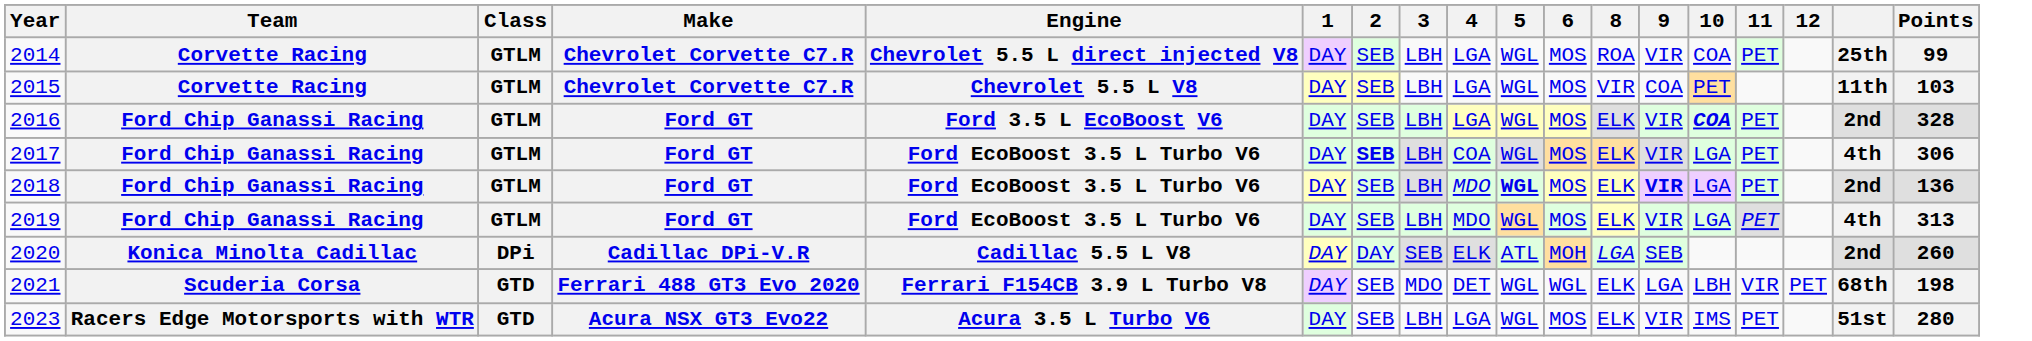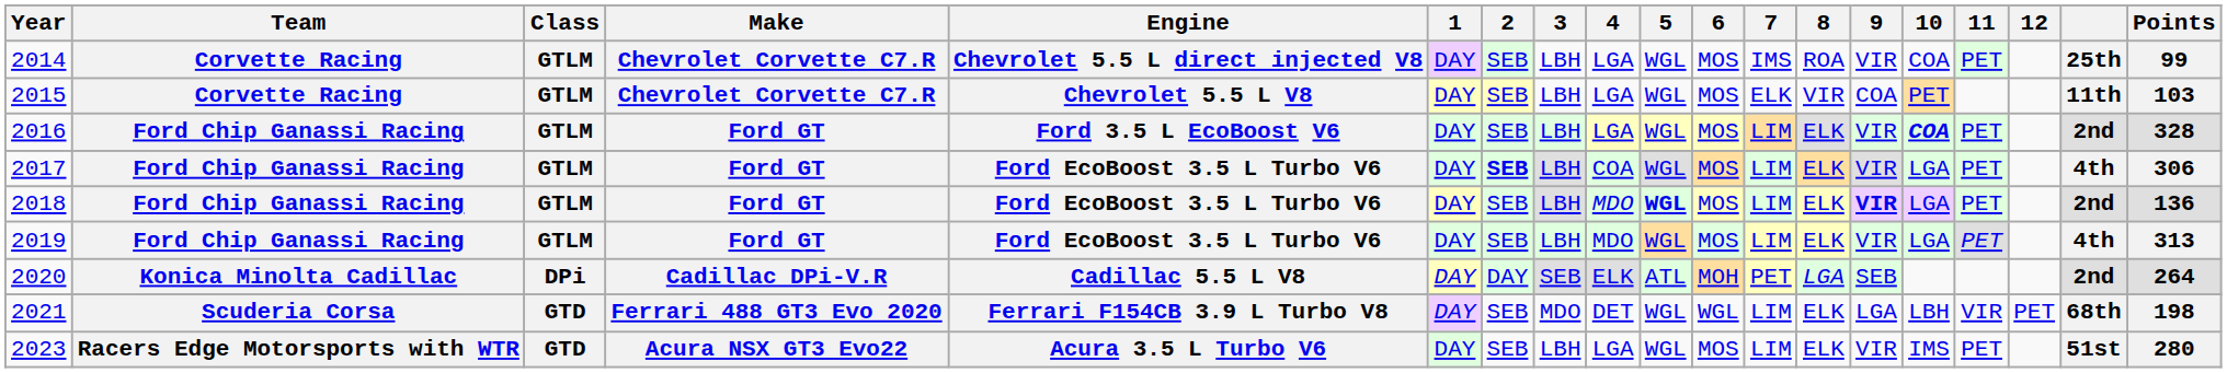 <table class="wikitable" style="text-align:center; font-size:85%">
 <tr>
 <th>Year</th>
 <th>Team</th>
 <th>Class</th>
 <th>Make</th>
 <th>Engine</th>
 <th>1</th>
 <th>2</th>
 <th>3</th>
 <th>4</th>
 <th>5</th>
 <th>6</th>
+<th>7</th>
 <th>8</th>
 <th>9</th>
 <th>10</th>
 <th>11</th>
 <th>12</th>
 <th></th>
 <th>Points</th>
 </tr>
 <tr>
 <td><a href='#'>2014</a></td>
 <th nowrap><a href='#'>Corvette Racing</a></th>
 <th>GTLM</th>
 <th nowrap><a href='#'>Chevrolet Corvette C7.R</a></th>
 <th nowrap><a href='#'>Chevrolet</a> 5.5 L <a href='#'>direct injected</a> <a href='#'>V8</a></th>
 <td style="background:#efcfff;"><a href='#'>DAY</a><br></td>
 <td style="background:#dfffdf;"><a href='#'>SEB</a><br></td>
 <td><a href='#'>LBH</a></td>
 <td><a href='#'>LGA</a></td>
 <td><a href='#'>WGL</a></td>
 <td><a href='#'>MOS</a></td>
+<td><a href='#'>IMS</a></td>
 <td><a href='#'>ROA</a></td>
 <td><a href='#'>VIR</a></td>
 <td><a href='#'>COA</a></td>
 <td style="background:#dfffdf;"><a href='#'>PET</a><br></td>
 <td></td>
 <th>25th</th>
 <th>99</th>
 </tr>
 <tr>
 <td><a href='#'>2015</a></td>
 <th nowrap><a href='#'>Corvette Racing</a></th>
 <th>GTLM</th>
 <th nowrap><a href='#'>Chevrolet Corvette C7.R</a></th>
 <th nowrap><a href='#'>Chevrolet</a> 5.5 L <a href='#'>V8</a></th>
 <td style="background:#ffffbf;"><a href='#'>DAY</a><br></td>
 <td style="background:#ffffbf;"><a href='#'>SEB</a><br></td>
 <td><a href='#'>LBH</a></td>
 <td><a href='#'>LGA</a></td>
 <td><a href='#'>WGL</a></td>
 <td><a href='#'>MOS</a></td>
+<td><a href='#'>ELK</a></td>
 <td><a href='#'>VIR</a></td>
 <td><a href='#'>COA</a></td>
 <td style="background:#ffdf9f;"><a href='#'>PET</a><br></td>
 <td></td>
 <td></td>
 <th>11th</th>
 <th>103</th>
 </tr>
 <tr>
 <td><a href='#'>2016</a></td>
 <th nowrap><a href='#'>Ford Chip Ganassi Racing</a></th>
 <th>GTLM</th>
 <th nowrap><a href='#'>Ford GT</a></th>
 <th nowrap><a href='#'>Ford</a> 3.5 L <a href='#'>EcoBoost</a> <a href='#'>V6</a></th>
 <td style="background:#dfffdf;"><a href='#'>DAY</a><br></td>
 <td style="background:#dfffdf;"><a href='#'>SEB</a><br></td>
 <td style="background:#dfffdf;"><a href='#'>LBH</a><br></td>
 <td style="background:#ffffbf;"><a href='#'>LGA</a><br></td>
 <td style="background:#ffffbf;"><a href='#'>WGL</a><br></td>
 <td style="background:#ffffbf;"><a href='#'>MOS</a><br></td>
+<td style="background:#ffdf9f;"><a href='#'>LIM</a><br></td>
 <td style="background:#dfdfdf;"><a href='#'>ELK</a><br></td>
 <td style="background:#dfffdf;"><a href='#'>VIR</a><br></td>
 <td style="background:#dfffdf;"><strong><em><a href='#'>COA</a></em></strong><br></td>
 <td style="background:#dfffdf;"><a href='#'>PET</a><br></td>
 <td></td>
 <th style="background:#dfdfdf;">2nd</th>
 <th style="background:#dfdfdf;">328</th>
 </tr>
 <tr>
 <td><a href='#'>2017</a></td>
 <th nowrap><a href='#'>Ford Chip Ganassi Racing</a></th>
 <th>GTLM</th>
 <th nowrap><a href='#'>Ford GT</a></th>
 <th nowrap><a href='#'>Ford</a> EcoBoost 3.5 L Turbo V6</th>
 <td style="background:#dfffdf;"><a href='#'>DAY</a><br></td>
 <td style="background:#dfffdf;"><strong><a href='#'>SEB</a></strong><br></td>
 <td style="background:#dfdfdf;"><a href='#'>LBH</a><br></td>
 <td style="background:#dfffdf;"><a href='#'>COA</a><br></td>
 <td style="background:#dfdfdf;"><a href='#'>WGL</a><br></td>
 <td style="background:#ffdf9f;"><a href='#'>MOS</a><br></td>
+<td style="background:#dfffdf;"><a href='#'>LIM</a><br></td>
 <td style="background:#ffdf9f;"><a href='#'>ELK</a><br></td>
 <td style="background:#dfdfdf;"><a href='#'>VIR</a><br></td>
 <td style="background:#dfffdf;"><a href='#'>LGA</a><br></td>
 <td style="background:#dfffdf;"><a href='#'>PET</a><br></td>
 <td></td>
 <th>4th</th>
 <th>306</th>
 </tr>
 <tr>
 <td><a href='#'>2018</a></td>
 <th nowrap><a href='#'>Ford Chip Ganassi Racing</a></th>
 <th>GTLM</th>
 <th nowrap><a href='#'>Ford GT</a></th>
 <th nowrap><a href='#'>Ford</a> EcoBoost 3.5 L Turbo V6</th>
 <td style="background:#FFFFBF;"><a href='#'>DAY</a><br></td>
 <td style="background:#DFFFDF;"><a href='#'>SEB</a><br></td>
 <td style="background:#DFDFDF;"><a href='#'>LBH</a><br></td>
 <td style="background:#DFFFDF;"><em><a href='#'>MDO</a></em><br></td>
 <td style="background:#DFFFDF;"><strong><a href='#'>WGL</a></strong><br></td>
 <td style="background:#FFFFBF;"><a href='#'>MOS</a><br></td>
+<td style="background:#DFFFDF;"><a href='#'>LIM</a><br></td>
 <td style="background:#FFFFBF;"><a href='#'>ELK</a><br></td>
 <td style="background:#EFCFFF;"><strong><a href='#'>VIR</a></strong><br></td>
 <td style="background:#EFCFFF;"><a href='#'>LGA</a><br></td>
 <td style="background:#DFFFDF;"><a href='#'>PET</a><br></td>
 <td></td>
 <th style="background:#DFDFDF;">2nd</th>
 <th style="background:#DFDFDF;">136</th>
 </tr>
 <tr>
 <td><a href='#'>2019</a></td>
 <th nowrap><a href='#'>Ford Chip Ganassi Racing</a></th>
 <th>GTLM</th>
 <th nowrap><a href='#'>Ford GT</a></th>
 <th nowrap><a href='#'>Ford</a> EcoBoost 3.5 L Turbo V6</th>
 <td style="background:#DFFFDF;"><a href='#'>DAY</a><br></td>
 <td style="background:#DFFFDF;"><a href='#'>SEB</a><br></td>
 <td style="background:#DFFFDF;"><a href='#'>LBH</a><br></td>
 <td style="background:#DFFFDF;"><a href='#'>MDO</a><br></td>
 <td style="background:#FFDF9F;"><a href='#'>WGL</a><br></td>
 <td style="background:#DFFFDF;"><a href='#'>MOS</a><br></td>
+<td style="background:#FFFFBF;"><a href='#'>LIM</a><br></td>
 <td style="background:#FFFFBF;"><a href='#'>ELK</a><br></td>
 <td style="background:#DFFFDF;"><a href='#'>VIR</a><br></td>
 <td style="background:#DFFFDF;"><a href='#'>LGA</a><br></td>
 <td style="background:#DFDFDF;"><em><a href='#'>PET</a></em><br></td>
 <td></td>
 <th>4th</th>
 <th>313</th>
 </tr>
 <tr>
 <td><a href='#'>2020</a></td>
 <th nowrap><a href='#'>Konica Minolta Cadillac</a></th>
 <th>DPi</th>
 <th nowrap><a href='#'>Cadillac DPi-V.R</a></th>
 <th nowrap><a href='#'>Cadillac</a> 5.5 L V8</th>
 <td style="background:#FFFFBF;"><em><a href='#'>DAY</a></em><br></td>
 <td style="background:#DFFFDF;"><a href='#'>DAY</a><br></td>
 <td style="background:#DFDFDF;"><a href='#'>SEB</a><br></td>
 <td style="background:#DFDFDF;"><a href='#'>ELK</a><br></td>
 <td style="background:#DFFFDF;"><a href='#'>ATL</a><br></td>
 <td style="background:#FFDF9F;"><a href='#'>MOH</a><br></td>
+<td style="background:#FFFFBF;"><a href='#'>PET</a><br></td>
 <td style="background:#DFFFDF;"><em><a href='#'>LGA</a></em><br></td>
 <td style="background:#DFFFDF;"><a href='#'>SEB</a><br></td>
 <td></td>
 <td></td>
 <td></td>
 <th style="background:#DFDFDF;">2nd</th>
-<th style="background:#DFDFDF;">260</th>
+<th style="background:#DFDFDF;">264</th>
 </tr>
 <tr>
 <td><a href='#'>2021</a></td>
 <th nowrap><a href='#'>Scuderia Corsa</a></th>
 <th>GTD</th>
 <th nowrap><a href='#'>Ferrari 488 GT3 Evo 2020</a></th>
 <th nowrap><a href='#'>Ferrari F154CB</a> 3.9 L Turbo V8</th>
 <td style="background:#EFCFFF;"><em><a href='#'>DAY</a></em><br></td>
 <td><a href='#'>SEB</a></td>
 <td><a href='#'>MDO</a></td>
 <td><a href='#'>DET</a></td>
 <td><a href='#'>WGL</a></td>
 <td><a href='#'>WGL</a></td>
+<td><a href='#'>LIM</a></td>
 <td><a href='#'>ELK</a></td>
 <td><a href='#'>LGA</a></td>
 <td><a href='#'>LBH</a></td>
 <td><a href='#'>VIR</a></td>
 <td><a href='#'>PET</a></td>
 <th>68th</th>
 <th>198</th>
 </tr>
 <tr>
 <td><a href='#'>2023</a></td>
 <th nowrap>Racers Edge Motorsports with <a href='#'>WTR</a></th>
 <th>GTD</th>
 <th nowrap><a href='#'>Acura NSX GT3 Evo22</a></th>
 <th nowrap><a href='#'>Acura</a> 3.5 L <a href='#'>Turbo</a> <a href='#'>V6</a></th>
 <td style="background:#DFFFDF;"><a href='#'>DAY</a><br></td>
 <td><a href='#'>SEB</a></td>
 <td><a href='#'>LBH</a></td>
 <td><a href='#'>LGA</a></td>
 <td><a href='#'>WGL</a></td>
 <td><a href='#'>MOS</a></td>
+<td><a href='#'>LIM</a></td>
 <td><a href='#'>ELK</a></td>
 <td><a href='#'>VIR</a></td>
 <td><a href='#'>IMS</a></td>
 <td><a href='#'>PET</a></td>
 <td></td>
 <th>51st</th>
 <th>280</th>
 </tr>
 </table>
